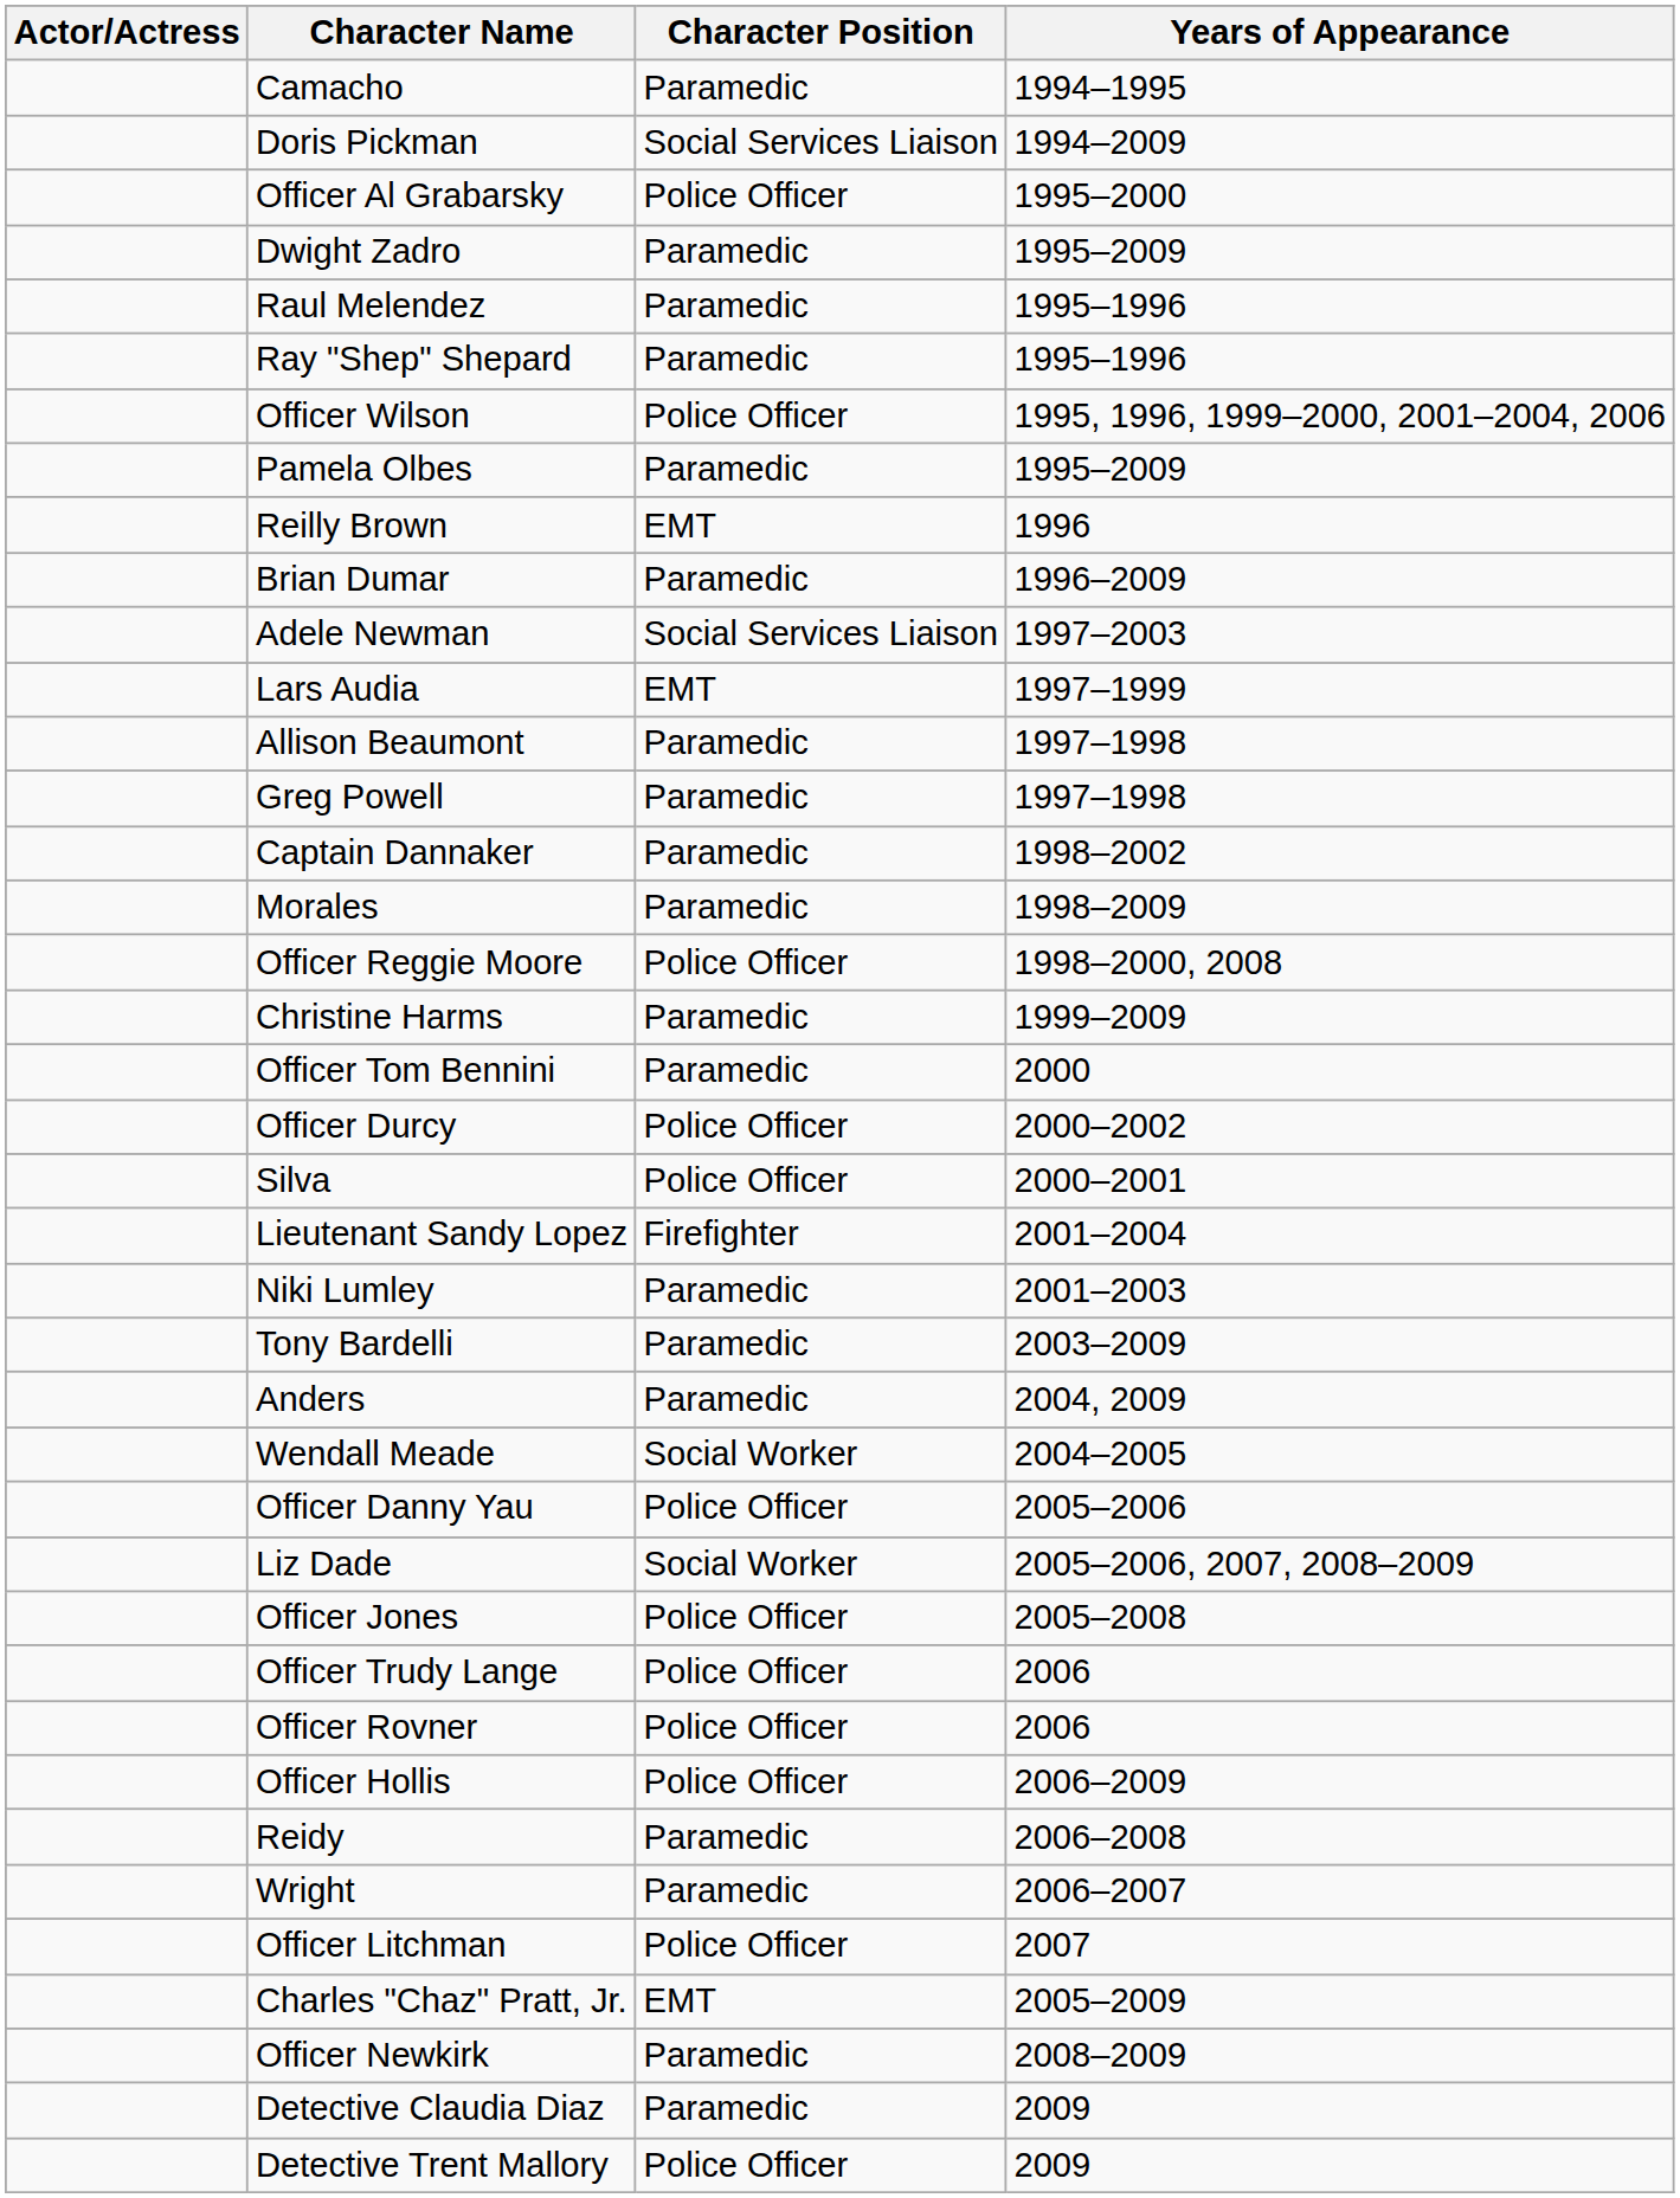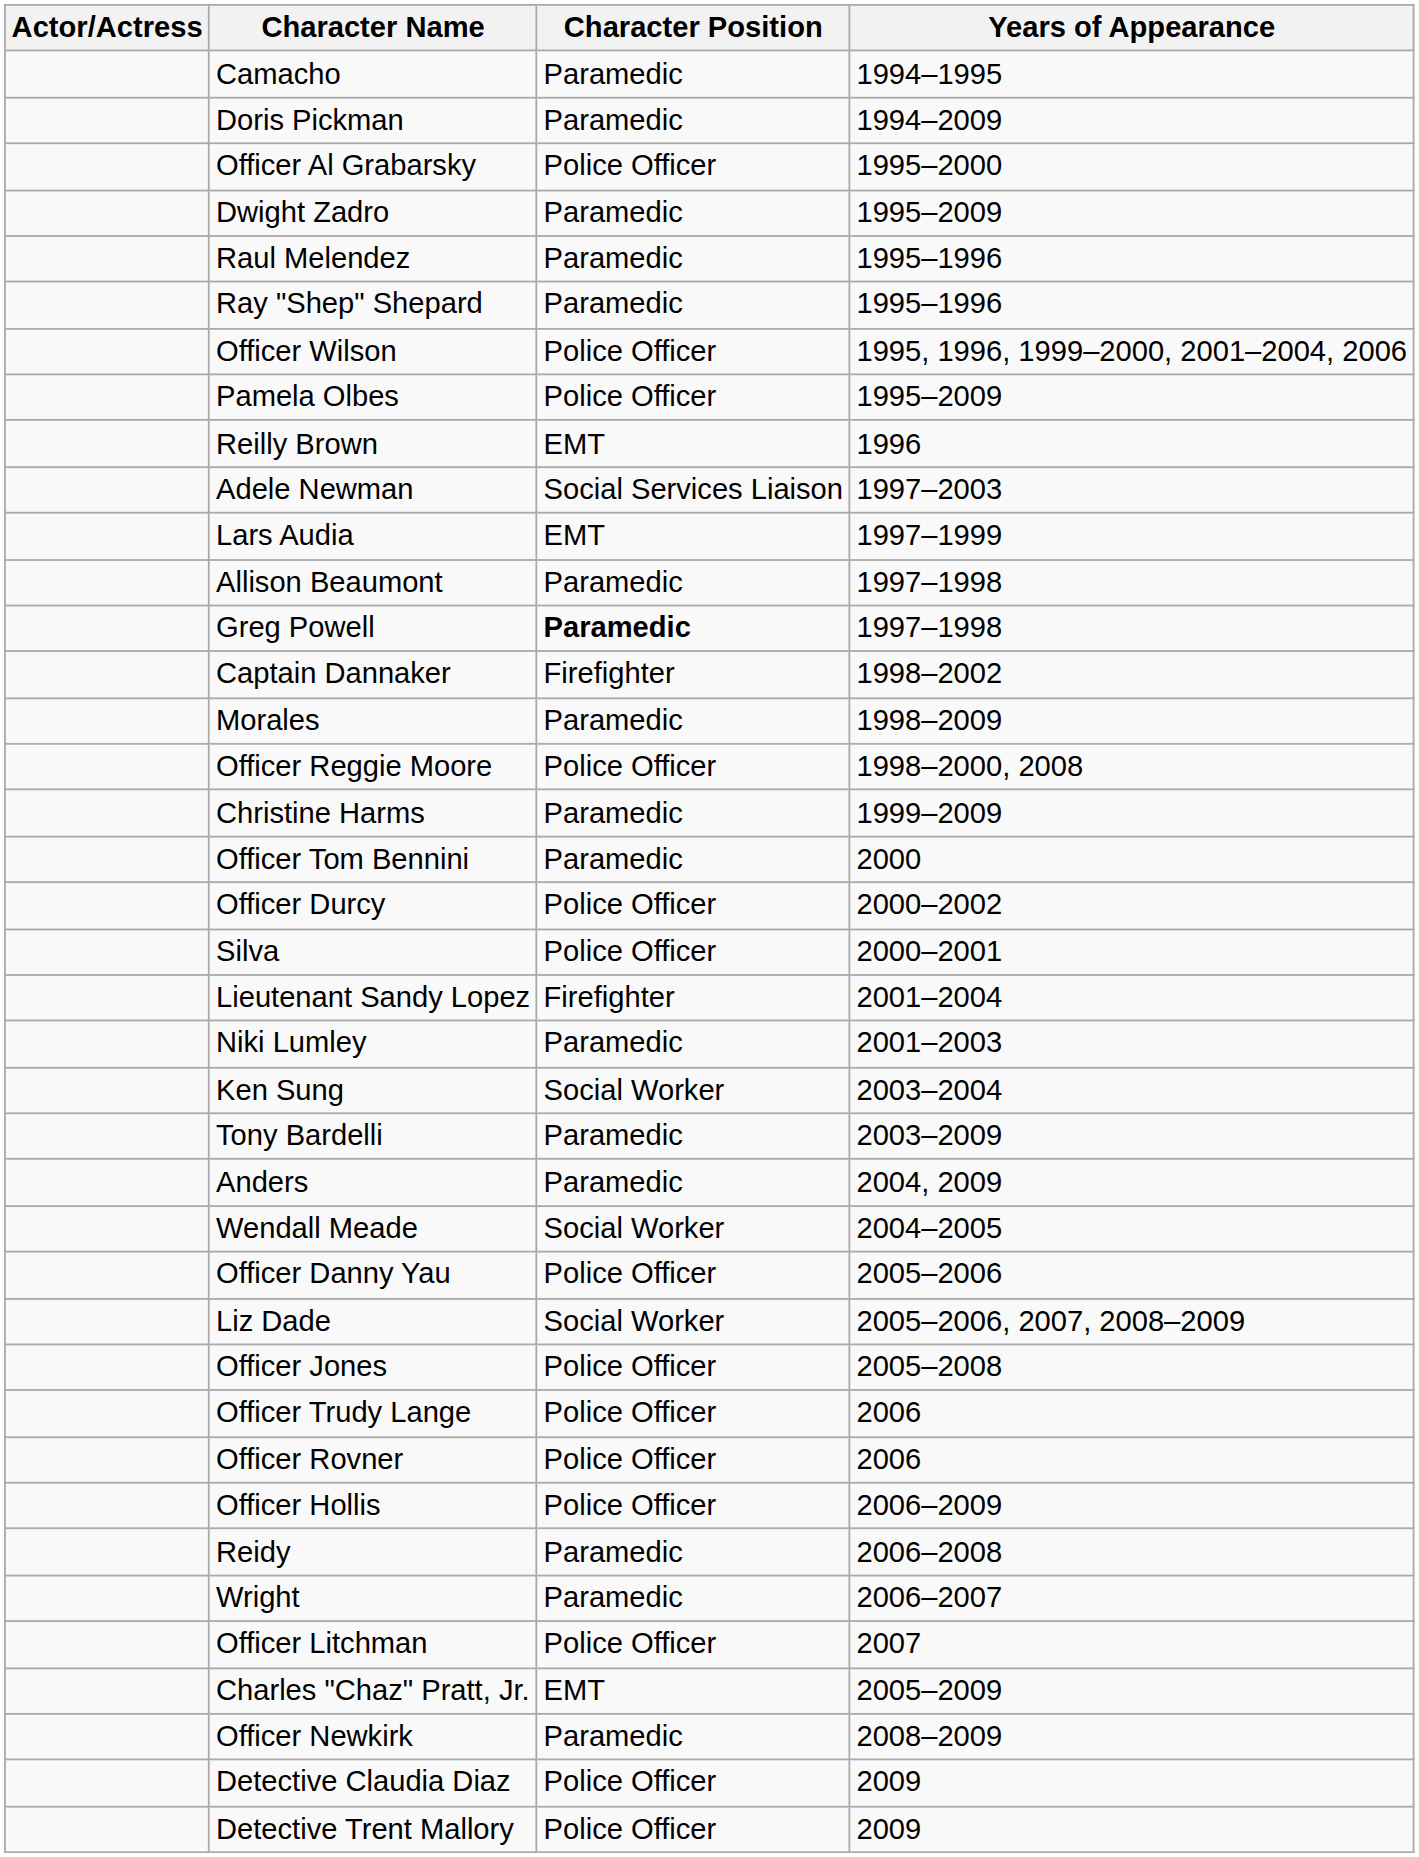 <table class="sortable wikitable">
 <tr>
 <th>Actor/Actress</th>
 <th>Character Name</th>
 <th>Character Position</th>
 <th>Years of Appearance</th>
 </tr>
 <tr>
 <td></td>
 <td>Camacho</td>
 <td>Paramedic</td>
 <td>1994–1995</td>
 </tr>
 <tr>
 <td></td>
 <td>Doris Pickman</td>
-<td>Social Services Liaison</td>
+<td>Paramedic</td>
 <td>1994–2009</td>
 </tr>
 <tr>
 <td></td>
 <td>Officer Al Grabarsky</td>
 <td>Police Officer</td>
 <td>1995–2000</td>
 </tr>
 <tr>
 <td></td>
 <td>Dwight Zadro</td>
 <td>Paramedic</td>
 <td>1995–2009</td>
 </tr>
 <tr>
 <td></td>
 <td>Raul Melendez</td>
 <td>Paramedic</td>
 <td>1995–1996</td>
 </tr>
 <tr>
 <td></td>
 <td>Ray "Shep" Shepard</td>
 <td>Paramedic</td>
 <td>1995–1996</td>
 </tr>
 <tr>
 <td></td>
 <td>Officer Wilson</td>
 <td>Police Officer</td>
 <td>1995, 1996, 1999–2000, 2001–2004, 2006</td>
 </tr>
 <tr>
 <td></td>
 <td>Pamela Olbes</td>
-<td>Paramedic</td>
+<td>Police Officer</td>
 <td>1995–2009</td>
 </tr>
 <tr>
 <td></td>
 <td>Reilly Brown</td>
 <td>EMT</td>
 <td>1996</td>
-</tr>
-<tr>
-<td></td>
-<td>Brian Dumar</td>
-<td>Paramedic</td>
-<td>1996–2009</td>
 </tr>
 <tr>
 <td></td>
 <td>Adele Newman</td>
 <td>Social Services Liaison</td>
 <td>1997–2003</td>
 </tr>
 <tr>
 <td></td>
 <td>Lars Audia</td>
 <td>EMT</td>
 <td>1997–1999</td>
 </tr>
 <tr>
 <td></td>
 <td>Allison Beaumont</td>
 <td>Paramedic</td>
 <td>1997–1998</td>
 </tr>
 <tr>
 <td></td>
 <td>Greg Powell</td>
-<td>Paramedic</td>
+<td><strong>Paramedic</strong></td>
 <td>1997–1998</td>
 </tr>
 <tr>
 <td></td>
 <td>Captain Dannaker</td>
-<td>Paramedic</td>
+<td>Firefighter</td>
 <td>1998–2002</td>
 </tr>
 <tr>
 <td></td>
 <td>Morales</td>
 <td>Paramedic</td>
 <td>1998–2009</td>
 </tr>
 <tr>
 <td></td>
 <td>Officer Reggie Moore</td>
 <td>Police Officer</td>
 <td>1998–2000, 2008</td>
 </tr>
 <tr>
 <td></td>
 <td>Christine Harms</td>
 <td>Paramedic</td>
 <td>1999–2009</td>
 </tr>
 <tr>
 <td></td>
 <td>Officer Tom Bennini</td>
 <td>Paramedic</td>
 <td>2000</td>
 </tr>
 <tr>
 <td></td>
 <td>Officer Durcy</td>
 <td>Police Officer</td>
 <td>2000–2002</td>
 </tr>
 <tr>
 <td></td>
 <td>Silva</td>
 <td>Police Officer</td>
 <td>2000–2001</td>
 </tr>
 <tr>
 <td></td>
 <td>Lieutenant Sandy Lopez</td>
 <td>Firefighter</td>
 <td>2001–2004</td>
 </tr>
 <tr>
 <td></td>
 <td>Niki Lumley</td>
 <td>Paramedic</td>
 <td>2001–2003</td>
+</tr>
+<tr>
+<td></td>
+<td>Ken Sung</td>
+<td>Social Worker</td>
+<td>2003–2004</td>
 </tr>
 <tr>
 <td></td>
 <td>Tony Bardelli</td>
 <td>Paramedic</td>
 <td>2003–2009</td>
 </tr>
 <tr>
 <td></td>
 <td>Anders</td>
 <td>Paramedic</td>
 <td>2004, 2009</td>
 </tr>
 <tr>
 <td></td>
 <td>Wendall Meade</td>
 <td>Social Worker</td>
 <td>2004–2005</td>
 </tr>
 <tr>
 <td></td>
 <td>Officer Danny Yau</td>
 <td>Police Officer</td>
 <td>2005–2006</td>
 </tr>
 <tr>
 <td></td>
 <td>Liz Dade</td>
 <td>Social Worker</td>
 <td>2005–2006, 2007, 2008–2009</td>
 </tr>
 <tr>
 <td></td>
 <td>Officer Jones</td>
 <td>Police Officer</td>
 <td>2005–2008</td>
 </tr>
 <tr>
 <td></td>
 <td>Officer Trudy Lange</td>
 <td>Police Officer</td>
 <td>2006</td>
 </tr>
 <tr>
 <td></td>
 <td>Officer Rovner</td>
 <td>Police Officer</td>
 <td>2006</td>
 </tr>
 <tr>
 <td></td>
 <td>Officer Hollis</td>
 <td>Police Officer</td>
 <td>2006–2009</td>
 </tr>
 <tr>
 <td></td>
 <td>Reidy</td>
 <td>Paramedic</td>
 <td>2006–2008</td>
 </tr>
 <tr>
 <td></td>
 <td>Wright</td>
 <td>Paramedic</td>
 <td>2006–2007</td>
 </tr>
 <tr>
 <td></td>
 <td>Officer Litchman</td>
 <td>Police Officer</td>
 <td>2007</td>
 </tr>
 <tr>
 <td></td>
 <td>Charles "Chaz" Pratt, Jr.</td>
 <td>EMT</td>
 <td>2005–2009</td>
 </tr>
 <tr>
 <td></td>
 <td>Officer Newkirk</td>
 <td>Paramedic</td>
 <td>2008–2009</td>
 </tr>
 <tr>
 <td></td>
 <td>Detective Claudia Diaz</td>
-<td>Paramedic</td>
+<td>Police Officer</td>
 <td>2009</td>
 </tr>
 <tr>
 <td></td>
 <td>Detective Trent Mallory</td>
 <td>Police Officer</td>
 <td>2009</td>
 </tr>
 </table>
